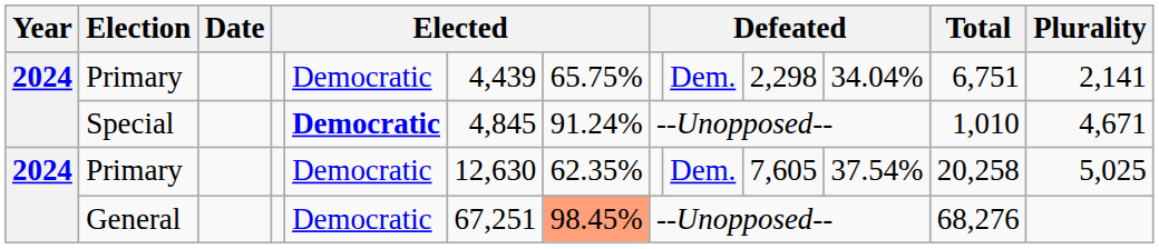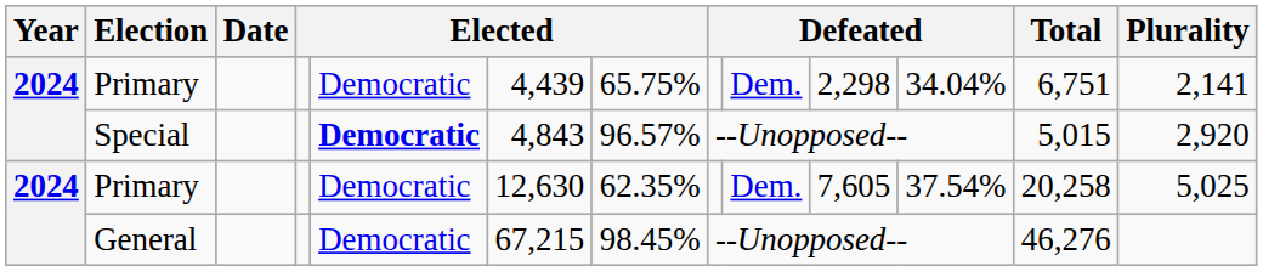 <table class=wikitable>
 <tr>
 <th>Year</th>
 <th>Election</th>
 <th>Date</th>
 <th ! colspan="4">Elected</th>
 <th ! colspan="4">Defeated</th>
 <th>Total</th>
 <th>Plurality</th>
 </tr>
 <tr>
 <th rowspan="2" valign="top"><a href='#'>2024</a><br></th>
 <td valign="top">Primary</td>
 <td valign="top"></td>
 <td valign="top"></td>
 <td valign="top" ><a href='#'>Democratic</a></td>
 <td valign="top" align="right">4,439</td>
 <td valign="top" align="right">65.75%</td>
 <td valign="top"></td>
 <td valign="top" ><a href='#'>Dem.</a></td>
 <td valign="top" align="right">2,298</td>
 <td valign="top" align="right">34.04%</td>
 <td valign="top" align="right">6,751</td>
 <td valign="top" align="right">2,141</td>
 </tr>
 <tr>
 <td valign="top">Special</td>
 <td valign="top"></td>
 <td valign="top"></td>
 <td valign="top" ><strong><a href='#'>Democratic</a></strong></td>
-<td valign="top" align="right">4,845</td>
-<td valign="top" align="right">91.24%</td>
+<td valign="top" align="right">4,843</td>
+<td valign="top" align="right">96.57%</td>
 <td valign="top" colspan="4"><em>--Unopposed--</em></td>
-<td valign="top" align="right">1,010</td>
-<td valign="top" align="right">4,671</td>
+<td valign="top" align="right">5,015</td>
+<td valign="top" align="right">2,920</td>
 </tr>
 <tr>
 <th valign="top" rowspan="2"><a href='#'>2024</a></th>
 <td>Primary</td>
 <td></td>
 <td></td>
 <td valign="top" ><a href='#'>Democratic</a></td>
 <td align="right">12,630</td>
 <td align="right">62.35%</td>
 <td></td>
 <td valign="top" ><a href='#'>Dem.</a></td>
 <td align="right">7,605</td>
 <td align="right">37.54%</td>
 <td align="right">20,258</td>
 <td align="right">5,025</td>
 </tr>
 <tr>
 <td>General</td>
 <td></td>
 <td></td>
 <td valign="top" ><a href='#'>Democratic</a></td>
-<td align="right">67,251</td>
-<td align="right" style="background: lightsalmon;">98.45%</td>
+<td align="right">67,215</td>
+<td align="right">98.45%</td>
 <td colspan="4"><em>--Unopposed--</em></td>
-<td align="right">68,276</td>
+<td align="right">46,276</td>
 <td align="right"></td>
 </tr>
 </table>
